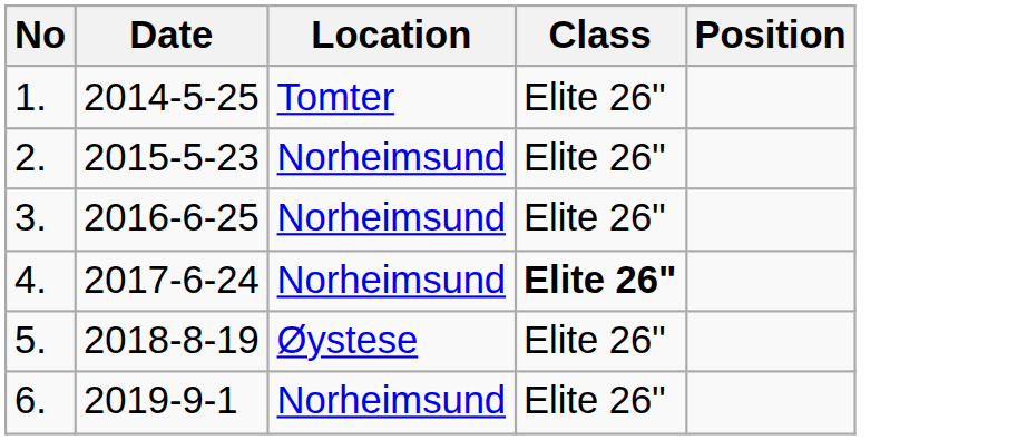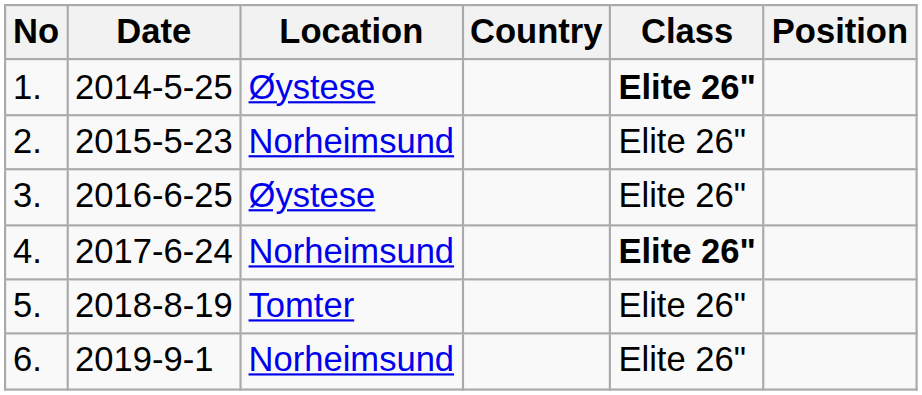 <table class="sortable wikitable">
 <tr>
 <th>No</th>
 <th>Date</th>
 <th>Location</th>
+<th>Country</th>
 <th>Class</th>
 <th>Position</th>
 </tr>
 <tr>
 <td>1.</td>
 <td>2014-5-25</td>
-<td><a href='#'>Tomter</a></td>
-<td>Elite 26"</td>
+<td><a href='#'>Øystese</a></td>
+<td></td>
+<td><strong>Elite 26"</strong></td>
 <td></td>
 </tr>
 <tr>
 <td>2.</td>
 <td>2015-5-23</td>
 <td><a href='#'>Norheimsund</a></td>
+<td></td>
 <td>Elite 26"</td>
 <td></td>
 </tr>
 <tr>
 <td>3.</td>
 <td>2016-6-25</td>
-<td><a href='#'>Norheimsund</a></td>
+<td><a href='#'>Øystese</a></td>
+<td></td>
 <td>Elite 26"</td>
 <td></td>
 </tr>
 <tr>
 <td>4.</td>
 <td>2017-6-24</td>
 <td><a href='#'>Norheimsund</a></td>
+<td></td>
 <td><strong>Elite 26"</strong></td>
 <td></td>
 </tr>
 <tr>
 <td>5.</td>
 <td>2018-8-19</td>
-<td><a href='#'>Øystese</a></td>
+<td><a href='#'>Tomter</a></td>
+<td></td>
 <td>Elite 26"</td>
 <td></td>
 </tr>
 <tr>
 <td>6.</td>
 <td>2019-9-1</td>
 <td><a href='#'>Norheimsund</a></td>
+<td></td>
 <td>Elite 26"</td>
 <td></td>
 </tr>
 </table>
